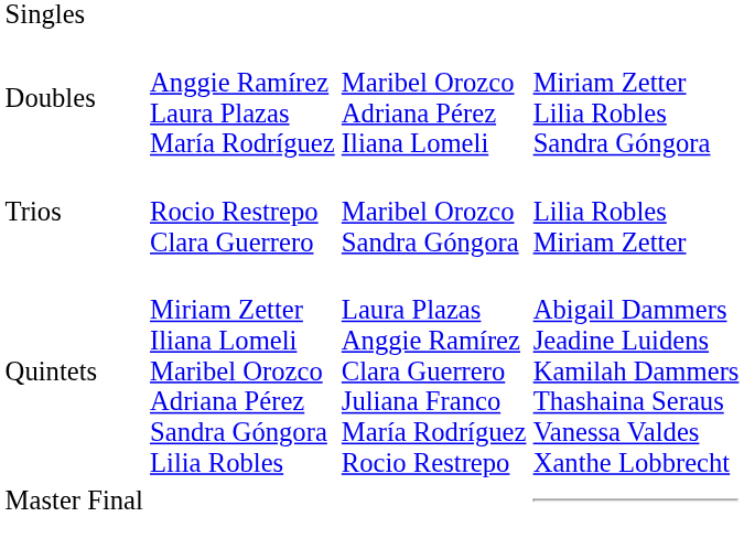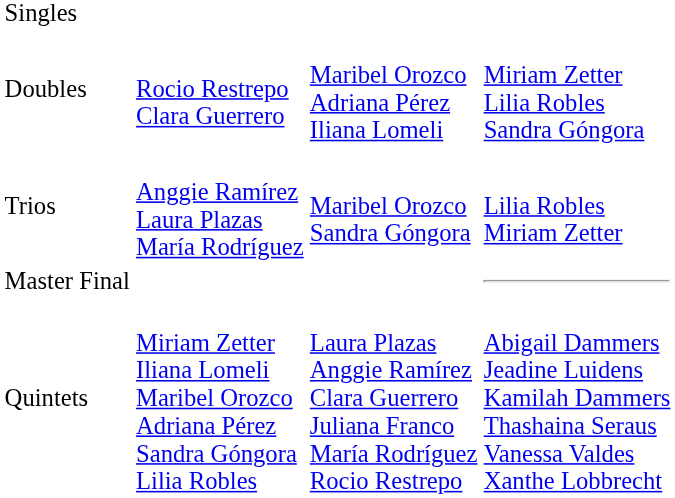 <table>
 <tr>
 <td>Singles</td>
 <td></td>
 <td></td>
 <td></td>
 </tr>
 <tr>
 <td>Doubles</td>
-<td><br><a href='#'>Anggie Ramírez</a><br><a href='#'>Laura Plazas</a><br><a href='#'>María Rodríguez</a></td>
+<td><br><a href='#'>Rocio Restrepo</a><br><a href='#'>Clara Guerrero</a></td>
 <td><br><a href='#'>Maribel Orozco</a><br><a href='#'>Adriana Pérez</a><br><a href='#'>Iliana Lomeli</a></td>
 <td><br><a href='#'>Miriam Zetter</a><br><a href='#'>Lilia Robles</a><br><a href='#'>Sandra Góngora</a></td>
 </tr>
 <tr>
 <td>Trios</td>
-<td><br><a href='#'>Rocio Restrepo</a><br><a href='#'>Clara Guerrero</a></td>
+<td><br><a href='#'>Anggie Ramírez</a><br><a href='#'>Laura Plazas</a><br><a href='#'>María Rodríguez</a></td>
 <td><br><a href='#'>Maribel Orozco</a><br><a href='#'>Sandra Góngora</a></td>
 <td><br><a href='#'>Lilia Robles</a><br><a href='#'>Miriam Zetter</a></td>
+</tr>
+<tr>
+<td>Master Final</td>
+<td></td>
+<td></td>
+<td><hr></td>
 </tr>
 <tr>
 <td>Quintets</td>
 <td><br><a href='#'>Miriam Zetter</a><br><a href='#'>Iliana Lomeli</a><br><a href='#'>Maribel Orozco</a><br><a href='#'>Adriana Pérez</a><br><a href='#'>Sandra Góngora</a><br><a href='#'>Lilia Robles</a></td>
 <td><br><a href='#'>Laura Plazas</a><br><a href='#'>Anggie Ramírez</a><br><a href='#'>Clara Guerrero</a><br><a href='#'>Juliana Franco</a><br><a href='#'>María Rodríguez</a><br><a href='#'>Rocio Restrepo</a></td>
 <td><br><a href='#'>Abigail Dammers</a><br><a href='#'>Jeadine Luidens</a><br><a href='#'>Kamilah Dammers</a><br><a href='#'>Thashaina Seraus</a><br><a href='#'>Vanessa Valdes</a><br><a href='#'>Xanthe Lobbrecht</a></td>
 </tr>
-<tr>
-<td>Master Final</td>
-<td></td>
-<td></td>
-<td><hr></td>
-</tr>
 </table>
